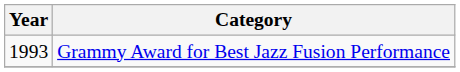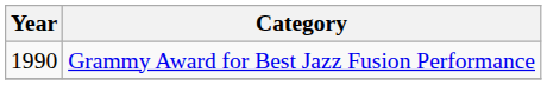 <table class="wikitable">
 <tr>
 <th align="left">Year</th>
 <th align="left">Category</th>
 </tr>
 <tr>
-<td align="left">1993</td>
+<td align="left">1990</td>
 <td align="left"><a href='#'>Grammy Award for Best Jazz Fusion Performance</a></td>
 </tr>
 <tr>
 </tr>
 </table>
